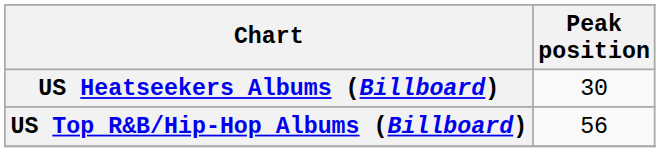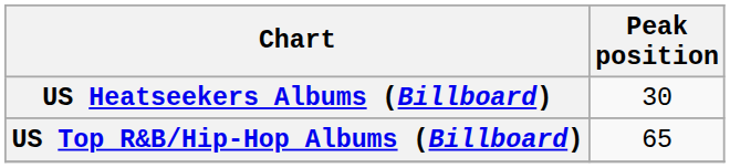 <table class="wikitable plainrowheaders sortable" style="text-align:center;" border="1">
 <tr>
 <th scope="col">Chart</th>
 <th scope="col">Peak<br>position</th>
 </tr>
 <tr>
 <th scope="row">US <a href='#'>Heatseekers Albums</a> (<em><a href='#'>Billboard</a></em>)</th>
 <td>30</td>
 </tr>
 <tr>
 <th scope="row">US <a href='#'>Top R&B/Hip-Hop Albums</a> (<em><a href='#'>Billboard</a></em>)</th>
-<td>56</td>
+<td>65</td>
 </tr>
 <tr>
 </tr>
 </table>
